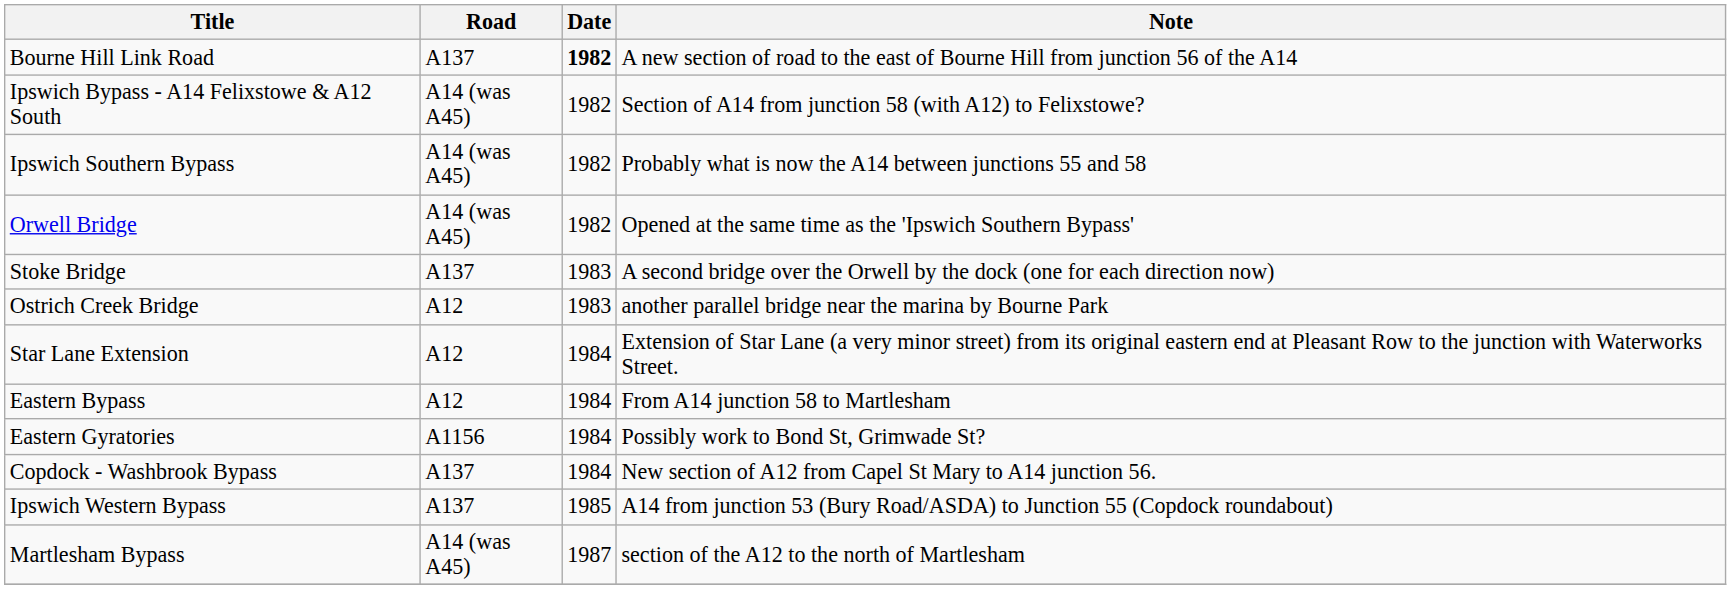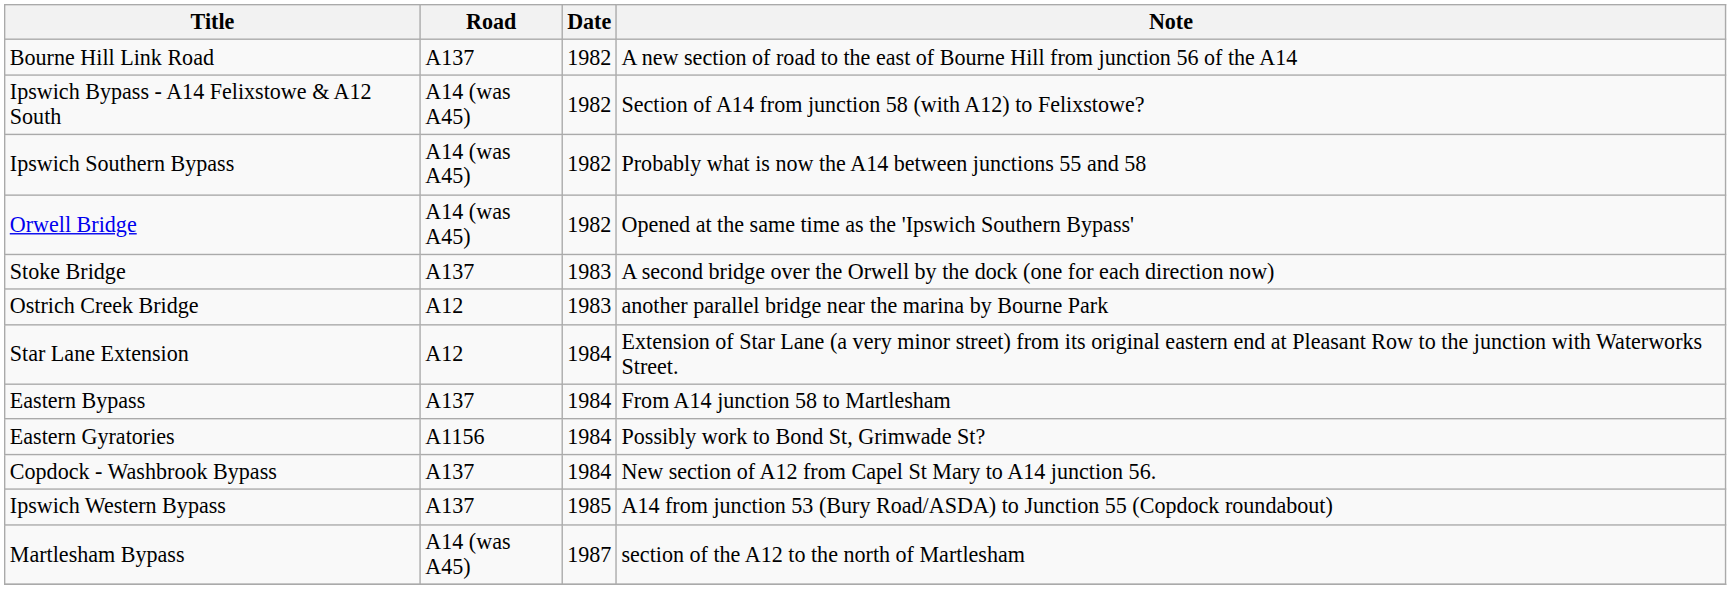 <table class="wikitable sortable">
 <tr>
 <th>Title</th>
 <th>Road</th>
 <th>Date</th>
 <th class="unsortable">Note</th>
 </tr>
 <tr>
 <td>Bourne Hill Link Road</td>
 <td>A137</td>
-<td><strong>1982</strong></td>
+<td>1982</td>
 <td>A new section of road to the east of Bourne Hill from junction 56 of the A14</td>
 </tr>
 <tr>
 <td>Ipswich Bypass - A14 Felixstowe & A12 South</td>
 <td>A14 (was A45)</td>
 <td>1982</td>
 <td>Section of A14 from junction 58 (with A12) to Felixstowe?</td>
 </tr>
 <tr>
 <td>Ipswich Southern Bypass</td>
 <td>A14 (was A45)</td>
 <td>1982</td>
 <td>Probably what is now the A14 between junctions 55 and 58</td>
 </tr>
 <tr>
 <td><a href='#'>Orwell Bridge</a></td>
 <td>A14 (was A45)</td>
 <td>1982</td>
 <td>Opened at the same time as the 'Ipswich Southern Bypass'</td>
 </tr>
 <tr>
 <td>Stoke Bridge</td>
 <td>A137</td>
 <td>1983</td>
 <td>A second bridge over the Orwell by the dock (one for each direction now)</td>
 </tr>
 <tr>
 <td>Ostrich Creek Bridge</td>
 <td>A12</td>
 <td>1983</td>
 <td>another parallel bridge near the marina by Bourne Park</td>
 </tr>
 <tr>
 <td>Star Lane Extension</td>
 <td>A12</td>
 <td>1984</td>
 <td>Extension of Star Lane (a very minor street) from its original eastern end at Pleasant Row to the junction with Waterworks Street.</td>
 </tr>
 <tr>
 <td>Eastern Bypass</td>
-<td>A12</td>
+<td>A137</td>
 <td>1984</td>
 <td>From A14 junction 58 to Martlesham</td>
 </tr>
 <tr>
 <td>Eastern Gyratories</td>
 <td>A1156</td>
 <td>1984</td>
 <td>Possibly work to Bond St, Grimwade St?</td>
 </tr>
 <tr>
 <td>Copdock - Washbrook Bypass</td>
 <td>A137</td>
 <td>1984</td>
 <td>New section of A12 from Capel St Mary to A14 junction 56.</td>
 </tr>
 <tr>
 <td>Ipswich Western Bypass</td>
 <td>A137</td>
 <td>1985</td>
 <td>A14 from junction 53 (Bury Road/ASDA) to Junction 55 (Copdock roundabout)</td>
 </tr>
 <tr>
 <td>Martlesham Bypass</td>
 <td>A14 (was A45)</td>
 <td>1987</td>
 <td>section of the A12 to the north of Martlesham</td>
 </tr>
 <tr>
 </tr>
 </table>
